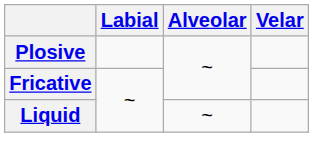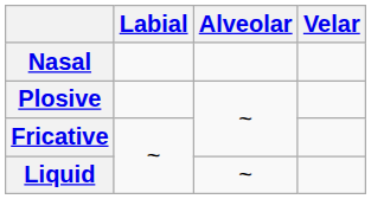 <table class="wikitable" style="text-align: center;">
 <tr>
 <th></th>
 <th><a href='#'>Labial</a></th>
 <th><a href='#'>Alveolar</a></th>
 <th><a href='#'>Velar</a></th>
+</tr>
+<tr>
+<th><a href='#'>Nasal</a></th>
+<td></td>
+<td></td>
+<td></td>
 </tr>
 <tr>
 <th><a href='#'>Plosive</a></th>
 <td></td>
 <td rowspan="2"> ~ </td>
 <td></td>
 </tr>
 <tr>
 <th><a href='#'>Fricative</a></th>
 <td rowspan="2"> ~ </td>
 <td></td>
 </tr>
 <tr>
 <th><a href='#'>Liquid</a></th>
 <td> ~ </td>
 <td></td>
 </tr>
 </table>
